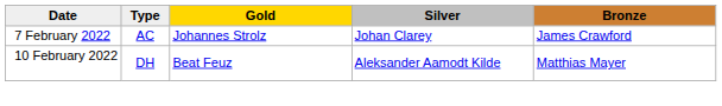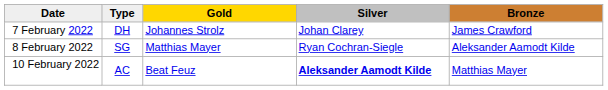 <table class="wikitable plainrowheaders" style="background:#fff; font-size:86%; line-height:15px; border:grey solid 1px; border-collapse:collapse;">
 <tr style="background:#ccc; text-align:center;">
 <th style="background:#EFEFEF;" width="115">Date</th>
 <th style="background:#EFEFEF;" width="45">Type</th>
 <th style="background:#FFD700;" width="185">Gold</th>
 <th style="background:#C0C0C0;" width="185">Silver</th>
 <th style="background:#CD7F32;" width="185">Bronze</th>
 </tr>
 <tr>
 <td align=right>7 February <a href='#'>2022</a>  </td>
-<td align=center><a href='#'>AC</a></td>
+<td align=center><a href='#'>DH</a></td>
 <td> <a href='#'>Johannes Strolz</a></td>
 <td> <a href='#'>Johan Clarey</a></td>
 <td> <a href='#'>James Crawford</a></td>
 </tr>
 <tr>
+<td align=right>8 February 2022  </td>
+<td align=center><a href='#'>SG</a></td>
+<td> <a href='#'>Matthias Mayer</a></td>
+<td> <a href='#'>Ryan Cochran-Siegle</a></td>
+<td> <a href='#'>Aleksander Aamodt Kilde</a></td>
+</tr>
+<tr>
 <td align=right>10 February 2022  </td>
-<td align=center><a href='#'>DH</a></td>
+<td align=center><a href='#'>AC</a></td>
 <td> <a href='#'>Beat Feuz</a></td>
-<td> <a href='#'>Aleksander Aamodt Kilde</a></td>
+<td><strong> <a href='#'>Aleksander Aamodt Kilde</a></strong></td>
 <td> <a href='#'>Matthias Mayer</a></td>
 </tr>
 </table>
